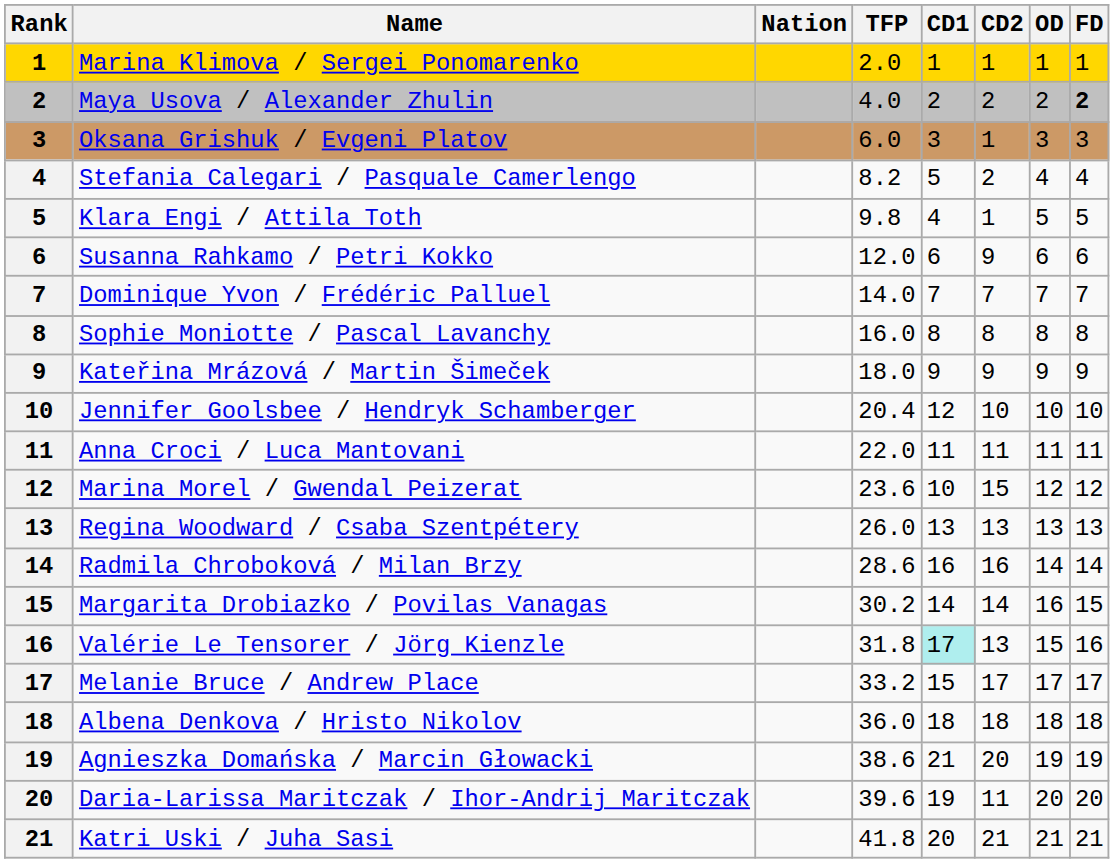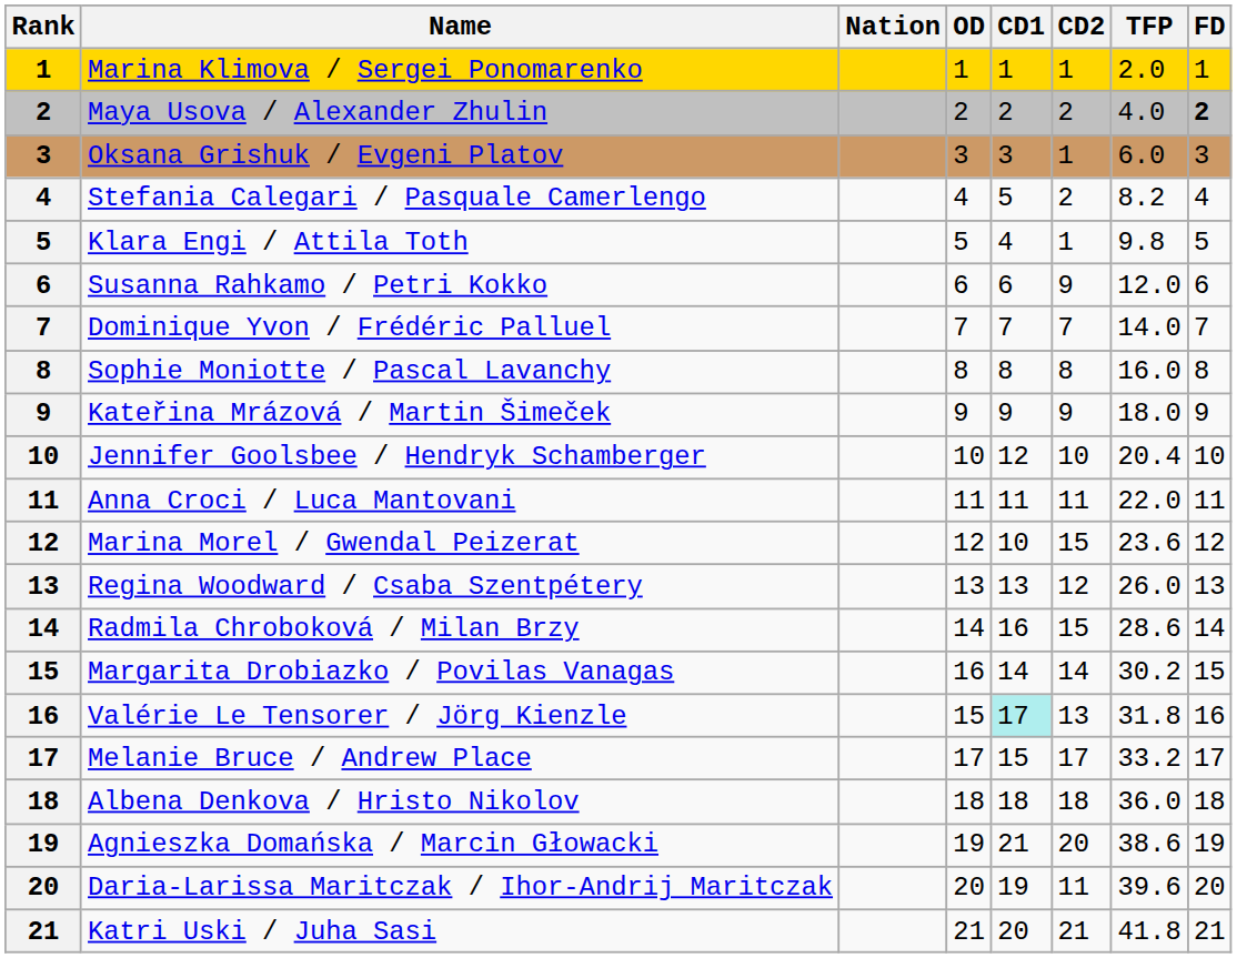 <table class="wikitable">
 <tr>
 <th>Rank</th>
 <th>Name</th>
 <th>Nation</th>
-<th>TFP</th>
+<th>OD</th>
 <th>CD1</th>
 <th>CD2</th>
-<th>OD</th>
+<th>TFP</th>
 <th>FD</th>
 </tr>
 <tr bgcolor="gold">
 <td align="center"><strong>1</strong></td>
 <td><a href='#'>Marina Klimova</a> / <a href='#'>Sergei Ponomarenko</a></td>
 <td></td>
-<td>2.0</td>
 <td>1</td>
 <td>1</td>
 <td>1</td>
+<td>2.0</td>
 <td>1</td>
 </tr>
 <tr bgcolor="silver">
 <td align="center"><strong>2</strong></td>
 <td><a href='#'>Maya Usova</a> / <a href='#'>Alexander Zhulin</a></td>
 <td></td>
-<td>4.0</td>
 <td>2</td>
 <td>2</td>
 <td>2</td>
+<td>4.0</td>
 <td><strong>2</strong></td>
 </tr>
 <tr bgcolor="cc9966">
 <td align="center"><strong>3</strong></td>
 <td><a href='#'>Oksana Grishuk</a> / <a href='#'>Evgeni Platov</a></td>
 <td></td>
-<td>6.0</td>
+<td>3</td>
 <td>3</td>
 <td>1</td>
-<td>3</td>
+<td>6.0</td>
 <td>3</td>
 </tr>
 <tr>
 <th>4</th>
 <td><a href='#'>Stefania Calegari</a> / <a href='#'>Pasquale Camerlengo</a></td>
 <td></td>
-<td>8.2</td>
+<td>4</td>
 <td>5</td>
 <td>2</td>
-<td>4</td>
+<td>8.2</td>
 <td>4</td>
 </tr>
 <tr>
 <th>5</th>
 <td><a href='#'>Klara Engi</a> / <a href='#'>Attila Toth</a></td>
 <td></td>
-<td>9.8</td>
+<td>5</td>
 <td>4</td>
 <td>1</td>
-<td>5</td>
+<td>9.8</td>
 <td>5</td>
 </tr>
 <tr>
 <th>6</th>
 <td><a href='#'>Susanna Rahkamo</a> / <a href='#'>Petri Kokko</a></td>
 <td></td>
-<td>12.0</td>
+<td>6</td>
 <td>6</td>
 <td>9</td>
-<td>6</td>
+<td>12.0</td>
 <td>6</td>
 </tr>
 <tr>
 <th>7</th>
 <td><a href='#'>Dominique Yvon</a> / <a href='#'>Frédéric Palluel</a></td>
 <td></td>
-<td>14.0</td>
 <td>7</td>
 <td>7</td>
 <td>7</td>
+<td>14.0</td>
 <td>7</td>
 </tr>
 <tr>
 <th>8</th>
 <td><a href='#'>Sophie Moniotte</a> / <a href='#'>Pascal Lavanchy</a></td>
 <td></td>
-<td>16.0</td>
 <td>8</td>
 <td>8</td>
 <td>8</td>
+<td>16.0</td>
 <td>8</td>
 </tr>
 <tr>
 <th>9</th>
 <td><a href='#'>Kateřina Mrázová</a> / <a href='#'>Martin Šimeček</a></td>
 <td></td>
-<td>18.0</td>
 <td>9</td>
 <td>9</td>
 <td>9</td>
+<td>18.0</td>
 <td>9</td>
 </tr>
 <tr>
 <th>10</th>
 <td><a href='#'>Jennifer Goolsbee</a> / <a href='#'>Hendryk Schamberger</a></td>
 <td></td>
-<td>20.4</td>
+<td>10</td>
 <td>12</td>
 <td>10</td>
-<td>10</td>
+<td>20.4</td>
 <td>10</td>
 </tr>
 <tr>
 <th>11</th>
 <td><a href='#'>Anna Croci</a> / <a href='#'>Luca Mantovani</a></td>
 <td></td>
-<td>22.0</td>
 <td>11</td>
 <td>11</td>
 <td>11</td>
+<td>22.0</td>
 <td>11</td>
 </tr>
 <tr>
 <th>12</th>
 <td><a href='#'>Marina Morel</a> / <a href='#'>Gwendal Peizerat</a></td>
 <td></td>
-<td>23.6</td>
+<td>12</td>
 <td>10</td>
 <td>15</td>
-<td>12</td>
+<td>23.6</td>
 <td>12</td>
 </tr>
 <tr>
 <th>13</th>
 <td><a href='#'>Regina Woodward</a> / <a href='#'>Csaba Szentpétery</a></td>
 <td></td>
-<td>26.0</td>
 <td>13</td>
 <td>13</td>
-<td>13</td>
+<td>12</td>
+<td>26.0</td>
 <td>13</td>
 </tr>
 <tr>
 <th>14</th>
 <td><a href='#'>Radmila Chroboková</a> / <a href='#'>Milan Brzy</a></td>
 <td></td>
+<td>14</td>
+<td>16</td>
+<td>15</td>
 <td>28.6</td>
-<td>16</td>
-<td>16</td>
-<td>14</td>
 <td>14</td>
 </tr>
 <tr>
 <th>15</th>
 <td><a href='#'>Margarita Drobiazko</a> / <a href='#'>Povilas Vanagas</a></td>
 <td></td>
-<td>30.2</td>
+<td>16</td>
 <td>14</td>
 <td>14</td>
-<td>16</td>
+<td>30.2</td>
 <td>15</td>
 </tr>
 <tr>
 <th>16</th>
 <td><a href='#'>Valérie Le Tensorer</a> / <a href='#'>Jörg Kienzle</a></td>
 <td></td>
-<td>31.8</td>
+<td>15</td>
 <td style="background: paleturquoise;">17</td>
 <td>13</td>
-<td>15</td>
+<td>31.8</td>
 <td>16</td>
 </tr>
 <tr>
 <th>17</th>
 <td><a href='#'>Melanie Bruce</a> / <a href='#'>Andrew Place</a></td>
 <td></td>
-<td>33.2</td>
+<td>17</td>
 <td>15</td>
 <td>17</td>
-<td>17</td>
+<td>33.2</td>
 <td>17</td>
 </tr>
 <tr>
 <th>18</th>
 <td><a href='#'>Albena Denkova</a> / <a href='#'>Hristo Nikolov</a></td>
 <td></td>
-<td>36.0</td>
 <td>18</td>
 <td>18</td>
 <td>18</td>
+<td>36.0</td>
 <td>18</td>
 </tr>
 <tr>
 <th>19</th>
 <td><a href='#'>Agnieszka Domańska</a> / <a href='#'>Marcin Głowacki</a></td>
 <td></td>
-<td>38.6</td>
+<td>19</td>
 <td>21</td>
 <td>20</td>
-<td>19</td>
+<td>38.6</td>
 <td>19</td>
 </tr>
 <tr>
 <th>20</th>
 <td><a href='#'>Daria-Larissa Maritczak</a> / <a href='#'>Ihor-Andrij Maritczak</a></td>
 <td></td>
-<td>39.6</td>
+<td>20</td>
 <td>19</td>
 <td>11</td>
-<td>20</td>
+<td>39.6</td>
 <td>20</td>
 </tr>
 <tr>
 <th>21</th>
 <td><a href='#'>Katri Uski</a> / <a href='#'>Juha Sasi</a></td>
 <td></td>
-<td>41.8</td>
+<td>21</td>
 <td>20</td>
 <td>21</td>
-<td>21</td>
+<td>41.8</td>
 <td>21</td>
 </tr>
 </table>
